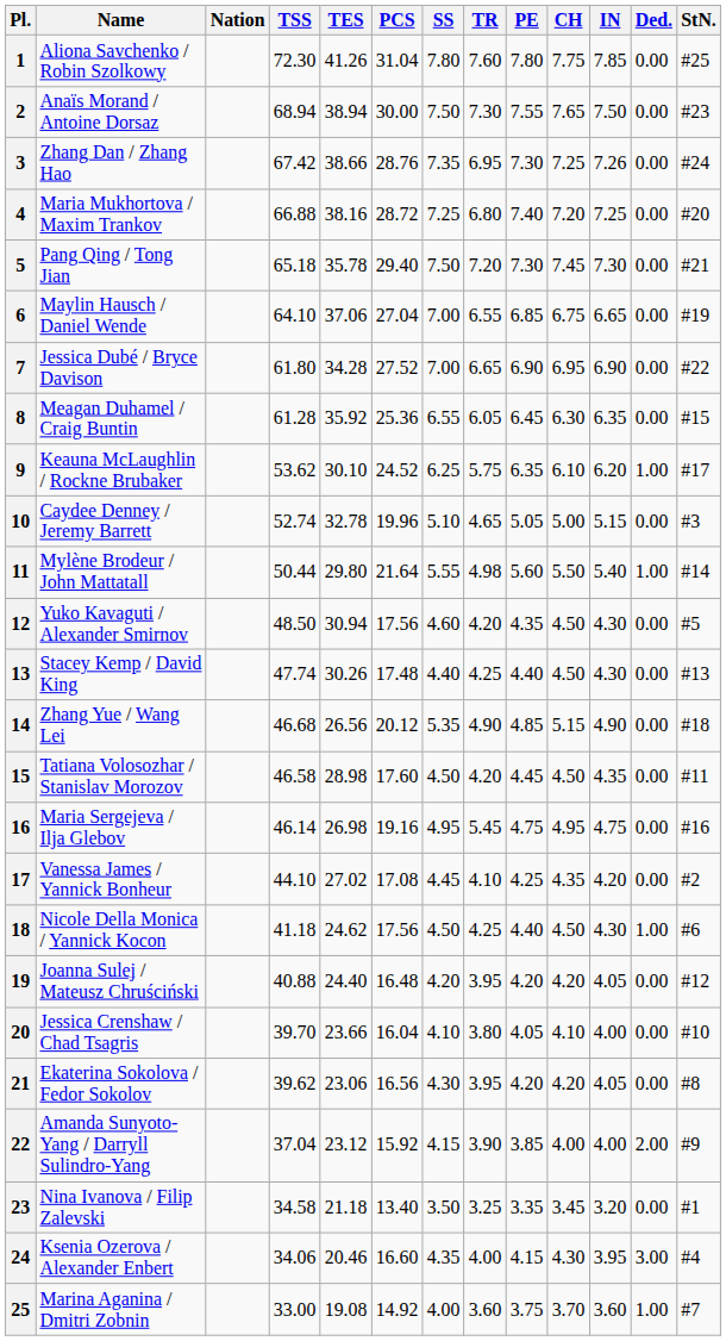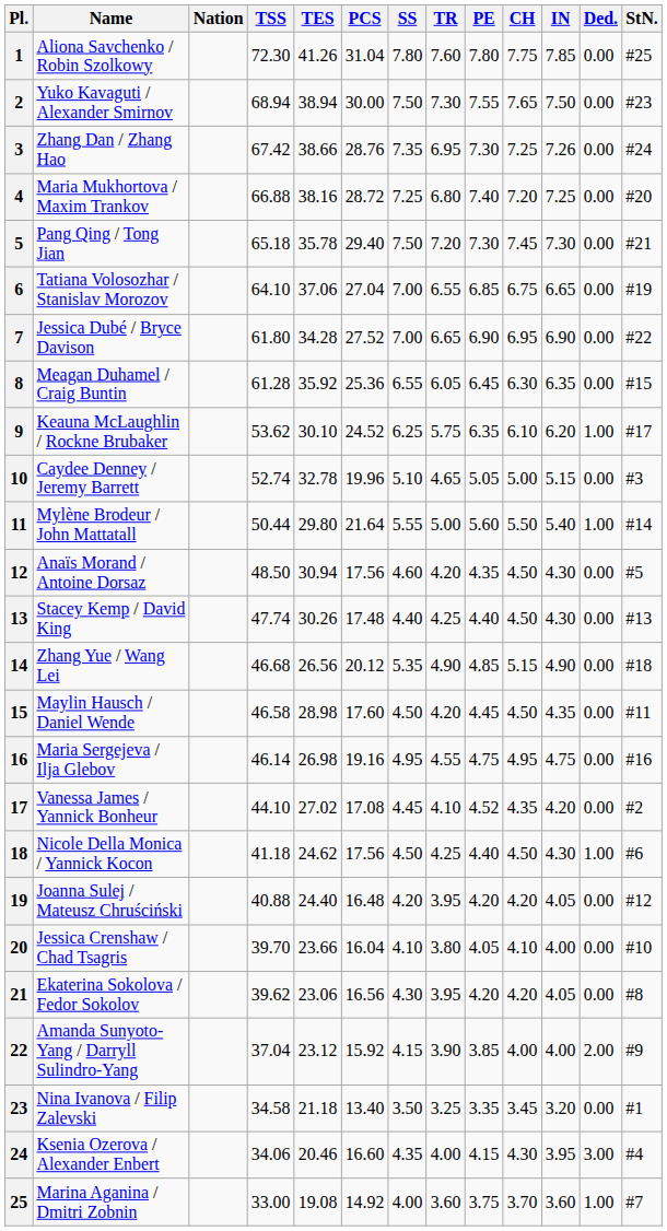 <table class="wikitable sortable">
 <tr>
 <th>Pl.</th>
 <th>Name</th>
 <th>Nation</th>
 <th><a href='#'>TSS</a></th>
 <th><a href='#'>TES</a></th>
 <th><a href='#'>PCS</a></th>
 <th><a href='#'>SS</a></th>
 <th><a href='#'>TR</a></th>
 <th><a href='#'>PE</a></th>
 <th><a href='#'>CH</a></th>
 <th><a href='#'>IN</a></th>
 <th><a href='#'>Ded.</a></th>
 <th>StN.</th>
 </tr>
 <tr>
 <th>1</th>
 <td><a href='#'>Aliona Savchenko</a> / <a href='#'>Robin Szolkowy</a></td>
 <td></td>
 <td>72.30</td>
 <td>41.26</td>
 <td>31.04</td>
 <td>7.80</td>
 <td>7.60</td>
 <td>7.80</td>
 <td>7.75</td>
 <td>7.85</td>
 <td>0.00</td>
 <td>#25</td>
 </tr>
 <tr>
 <th>2</th>
-<td><a href='#'>Anaïs Morand</a> / <a href='#'>Antoine Dorsaz</a></td>
+<td><a href='#'>Yuko Kavaguti</a> / <a href='#'>Alexander Smirnov</a></td>
 <td></td>
 <td>68.94</td>
 <td>38.94</td>
 <td>30.00</td>
 <td>7.50</td>
 <td>7.30</td>
 <td>7.55</td>
 <td>7.65</td>
 <td>7.50</td>
 <td>0.00</td>
 <td>#23</td>
 </tr>
 <tr>
 <th>3</th>
 <td><a href='#'>Zhang Dan</a> / <a href='#'>Zhang Hao</a></td>
 <td></td>
 <td>67.42</td>
 <td>38.66</td>
 <td>28.76</td>
 <td>7.35</td>
 <td>6.95</td>
 <td>7.30</td>
 <td>7.25</td>
 <td>7.26</td>
 <td>0.00</td>
 <td>#24</td>
 </tr>
 <tr>
 <th>4</th>
 <td><a href='#'>Maria Mukhortova</a> / <a href='#'>Maxim Trankov</a></td>
 <td></td>
 <td>66.88</td>
 <td>38.16</td>
 <td>28.72</td>
 <td>7.25</td>
 <td>6.80</td>
 <td>7.40</td>
 <td>7.20</td>
 <td>7.25</td>
 <td>0.00</td>
 <td>#20</td>
 </tr>
 <tr>
 <th>5</th>
 <td><a href='#'>Pang Qing</a> / <a href='#'>Tong Jian</a></td>
 <td></td>
 <td>65.18</td>
 <td>35.78</td>
 <td>29.40</td>
 <td>7.50</td>
 <td>7.20</td>
 <td>7.30</td>
 <td>7.45</td>
 <td>7.30</td>
 <td>0.00</td>
 <td>#21</td>
 </tr>
 <tr>
 <th>6</th>
-<td><a href='#'>Maylin Hausch</a> / <a href='#'>Daniel Wende</a></td>
+<td><a href='#'>Tatiana Volosozhar</a> / <a href='#'>Stanislav Morozov</a></td>
 <td></td>
 <td>64.10</td>
 <td>37.06</td>
 <td>27.04</td>
 <td>7.00</td>
 <td>6.55</td>
 <td>6.85</td>
 <td>6.75</td>
 <td>6.65</td>
 <td>0.00</td>
 <td>#19</td>
 </tr>
 <tr>
 <th>7</th>
 <td><a href='#'>Jessica Dubé</a> / <a href='#'>Bryce Davison</a></td>
 <td></td>
 <td>61.80</td>
 <td>34.28</td>
 <td>27.52</td>
 <td>7.00</td>
 <td>6.65</td>
 <td>6.90</td>
 <td>6.95</td>
 <td>6.90</td>
 <td>0.00</td>
 <td>#22</td>
 </tr>
 <tr>
 <th>8</th>
 <td><a href='#'>Meagan Duhamel</a> / <a href='#'>Craig Buntin</a></td>
 <td></td>
 <td>61.28</td>
 <td>35.92</td>
 <td>25.36</td>
 <td>6.55</td>
 <td>6.05</td>
 <td>6.45</td>
 <td>6.30</td>
 <td>6.35</td>
 <td>0.00</td>
 <td>#15</td>
 </tr>
 <tr>
 <th>9</th>
 <td><a href='#'>Keauna McLaughlin</a> / <a href='#'>Rockne Brubaker</a></td>
 <td></td>
 <td>53.62</td>
 <td>30.10</td>
 <td>24.52</td>
 <td>6.25</td>
 <td>5.75</td>
 <td>6.35</td>
 <td>6.10</td>
 <td>6.20</td>
 <td>1.00</td>
 <td>#17</td>
 </tr>
 <tr>
 <th>10</th>
 <td><a href='#'>Caydee Denney</a> / <a href='#'>Jeremy Barrett</a></td>
 <td></td>
 <td>52.74</td>
 <td>32.78</td>
 <td>19.96</td>
 <td>5.10</td>
 <td>4.65</td>
 <td>5.05</td>
 <td>5.00</td>
 <td>5.15</td>
 <td>0.00</td>
 <td>#3</td>
 </tr>
 <tr>
 <th>11</th>
 <td><a href='#'>Mylène Brodeur</a> / <a href='#'>John Mattatall</a></td>
 <td></td>
 <td>50.44</td>
 <td>29.80</td>
 <td>21.64</td>
 <td>5.55</td>
-<td>4.98</td>
+<td>5.00</td>
 <td>5.60</td>
 <td>5.50</td>
 <td>5.40</td>
 <td>1.00</td>
 <td>#14</td>
 </tr>
 <tr>
 <th>12</th>
-<td><a href='#'>Yuko Kavaguti</a> / <a href='#'>Alexander Smirnov</a></td>
+<td><a href='#'>Anaïs Morand</a> / <a href='#'>Antoine Dorsaz</a></td>
 <td></td>
 <td>48.50</td>
 <td>30.94</td>
 <td>17.56</td>
 <td>4.60</td>
 <td>4.20</td>
 <td>4.35</td>
 <td>4.50</td>
 <td>4.30</td>
 <td>0.00</td>
 <td>#5</td>
 </tr>
 <tr>
 <th>13</th>
 <td><a href='#'>Stacey Kemp</a> / <a href='#'>David King</a></td>
 <td></td>
 <td>47.74</td>
 <td>30.26</td>
 <td>17.48</td>
 <td>4.40</td>
 <td>4.25</td>
 <td>4.40</td>
 <td>4.50</td>
 <td>4.30</td>
 <td>0.00</td>
 <td>#13</td>
 </tr>
 <tr>
 <th>14</th>
 <td><a href='#'>Zhang Yue</a> / <a href='#'>Wang Lei</a></td>
 <td></td>
 <td>46.68</td>
 <td>26.56</td>
 <td>20.12</td>
 <td>5.35</td>
 <td>4.90</td>
 <td>4.85</td>
 <td>5.15</td>
 <td>4.90</td>
 <td>0.00</td>
 <td>#18</td>
 </tr>
 <tr>
 <th>15</th>
-<td><a href='#'>Tatiana Volosozhar</a> / <a href='#'>Stanislav Morozov</a></td>
+<td><a href='#'>Maylin Hausch</a> / <a href='#'>Daniel Wende</a></td>
 <td></td>
 <td>46.58</td>
 <td>28.98</td>
 <td>17.60</td>
 <td>4.50</td>
 <td>4.20</td>
 <td>4.45</td>
 <td>4.50</td>
 <td>4.35</td>
 <td>0.00</td>
 <td>#11</td>
 </tr>
 <tr>
 <th>16</th>
 <td><a href='#'>Maria Sergejeva</a> / <a href='#'>Ilja Glebov</a></td>
 <td></td>
 <td>46.14</td>
 <td>26.98</td>
 <td>19.16</td>
 <td>4.95</td>
-<td>5.45</td>
+<td>4.55</td>
 <td>4.75</td>
 <td>4.95</td>
 <td>4.75</td>
 <td>0.00</td>
 <td>#16</td>
 </tr>
 <tr>
 <th>17</th>
 <td><a href='#'>Vanessa James</a> / <a href='#'>Yannick Bonheur</a></td>
 <td></td>
 <td>44.10</td>
 <td>27.02</td>
 <td>17.08</td>
 <td>4.45</td>
 <td>4.10</td>
-<td>4.25</td>
+<td>4.52</td>
 <td>4.35</td>
 <td>4.20</td>
 <td>0.00</td>
 <td>#2</td>
 </tr>
 <tr>
 <th>18</th>
 <td><a href='#'>Nicole Della Monica</a> / <a href='#'>Yannick Kocon</a></td>
 <td></td>
 <td>41.18</td>
 <td>24.62</td>
 <td>17.56</td>
 <td>4.50</td>
 <td>4.25</td>
 <td>4.40</td>
 <td>4.50</td>
 <td>4.30</td>
 <td>1.00</td>
 <td>#6</td>
 </tr>
 <tr>
 <th>19</th>
 <td><a href='#'>Joanna Sulej</a> / <a href='#'>Mateusz Chruściński</a></td>
 <td></td>
 <td>40.88</td>
 <td>24.40</td>
 <td>16.48</td>
 <td>4.20</td>
 <td>3.95</td>
 <td>4.20</td>
 <td>4.20</td>
 <td>4.05</td>
 <td>0.00</td>
 <td>#12</td>
 </tr>
 <tr>
 <th>20</th>
 <td><a href='#'>Jessica Crenshaw</a> / <a href='#'>Chad Tsagris</a></td>
 <td></td>
 <td>39.70</td>
 <td>23.66</td>
 <td>16.04</td>
 <td>4.10</td>
 <td>3.80</td>
 <td>4.05</td>
 <td>4.10</td>
 <td>4.00</td>
 <td>0.00</td>
 <td>#10</td>
 </tr>
 <tr>
 <th>21</th>
 <td><a href='#'>Ekaterina Sokolova</a> / <a href='#'>Fedor Sokolov</a></td>
 <td></td>
 <td>39.62</td>
 <td>23.06</td>
 <td>16.56</td>
 <td>4.30</td>
 <td>3.95</td>
 <td>4.20</td>
 <td>4.20</td>
 <td>4.05</td>
 <td>0.00</td>
 <td>#8</td>
 </tr>
 <tr>
 <th>22</th>
 <td><a href='#'>Amanda Sunyoto-Yang</a> / <a href='#'>Darryll Sulindro-Yang</a></td>
 <td></td>
 <td>37.04</td>
 <td>23.12</td>
 <td>15.92</td>
 <td>4.15</td>
 <td>3.90</td>
 <td>3.85</td>
 <td>4.00</td>
 <td>4.00</td>
 <td>2.00</td>
 <td>#9</td>
 </tr>
 <tr>
 <th>23</th>
 <td><a href='#'>Nina Ivanova</a> / <a href='#'>Filip Zalevski</a></td>
 <td></td>
 <td>34.58</td>
 <td>21.18</td>
 <td>13.40</td>
 <td>3.50</td>
 <td>3.25</td>
 <td>3.35</td>
 <td>3.45</td>
 <td>3.20</td>
 <td>0.00</td>
 <td>#1</td>
 </tr>
 <tr>
 <th>24</th>
 <td><a href='#'>Ksenia Ozerova</a> / <a href='#'>Alexander Enbert</a></td>
 <td></td>
 <td>34.06</td>
 <td>20.46</td>
 <td>16.60</td>
 <td>4.35</td>
 <td>4.00</td>
 <td>4.15</td>
 <td>4.30</td>
 <td>3.95</td>
 <td>3.00</td>
 <td>#4</td>
 </tr>
 <tr>
 <th>25</th>
 <td><a href='#'>Marina Aganina</a> / <a href='#'>Dmitri Zobnin</a></td>
 <td></td>
 <td>33.00</td>
 <td>19.08</td>
 <td>14.92</td>
 <td>4.00</td>
 <td>3.60</td>
 <td>3.75</td>
 <td>3.70</td>
 <td>3.60</td>
 <td>1.00</td>
 <td>#7</td>
 </tr>
 </table>
